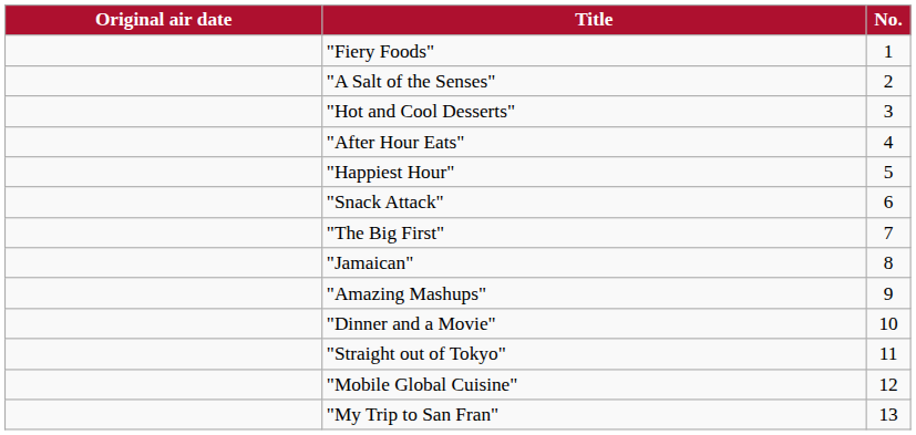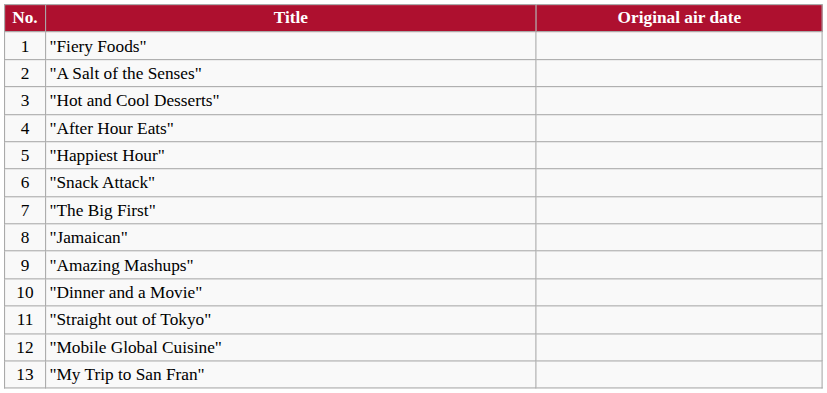 <table class="wikitable plainrowheaders" style="width:60%;">
 <tr>
+<th style="background-color: #AE102F; color: #FFFFFF;" width=5%>No.</th>
+<th style="background-color: #AE102F; color: #FFFFFF;" width=60%>Title</th>
 <th style="background-color: #AE102F; color: #FFFFFF;">Original air date</th>
-<th style="background-color: #AE102F; color: #FFFFFF;" width=60%>Title</th>
-<th style="background-color: #AE102F; color: #FFFFFF;" width=5%>No.</th>
 </tr>
 <tr>
+<td align=center>1</td>
+<td>"Fiery Foods"</td>
 <td align=center></td>
-<td>"Fiery Foods"</td>
-<td align=center>1</td>
 </tr>
 <tr>
+<td align=center>2</td>
+<td>"A Salt of the Senses"</td>
 <td align=center></td>
-<td>"A Salt of the Senses"</td>
-<td align=center>2</td>
 </tr>
 <tr>
+<td align=center>3</td>
+<td>"Hot and Cool Desserts"</td>
 <td align=center></td>
-<td>"Hot and Cool Desserts"</td>
-<td align=center>3</td>
 </tr>
 <tr>
+<td align=center>4</td>
+<td>"After Hour Eats"</td>
 <td align=center></td>
-<td>"After Hour Eats"</td>
-<td align=center>4</td>
 </tr>
 <tr>
+<td align=center>5</td>
+<td>"Happiest Hour"</td>
 <td align=center></td>
-<td>"Happiest Hour"</td>
-<td align=center>5</td>
 </tr>
 <tr>
+<td align=center>6</td>
+<td>"Snack Attack"</td>
 <td align=center></td>
-<td>"Snack Attack"</td>
-<td align=center>6</td>
 </tr>
 <tr>
+<td align=center>7</td>
+<td>"The Big First"</td>
 <td align=center></td>
-<td>"The Big First"</td>
-<td align=center>7</td>
 </tr>
 <tr>
+<td align=center>8</td>
+<td>"Jamaican"</td>
 <td align=center></td>
-<td>"Jamaican"</td>
-<td align=center>8</td>
 </tr>
 <tr>
+<td align=center>9</td>
+<td>"Amazing Mashups"</td>
 <td align=center></td>
-<td>"Amazing Mashups"</td>
-<td align=center>9</td>
 </tr>
 <tr>
+<td align=center>10</td>
+<td>"Dinner and a Movie"</td>
 <td align=center></td>
-<td>"Dinner and a Movie"</td>
-<td align=center>10</td>
 </tr>
 <tr>
+<td align=center>11</td>
+<td>"Straight out of Tokyo"</td>
 <td align=center></td>
-<td>"Straight out of Tokyo"</td>
-<td align=center>11</td>
 </tr>
 <tr>
+<td align=center>12</td>
+<td>"Mobile Global Cuisine"</td>
 <td align=center></td>
-<td>"Mobile Global Cuisine"</td>
-<td align=center>12</td>
 </tr>
 <tr>
+<td align=center>13</td>
+<td>"My Trip to San Fran"</td>
 <td align=center></td>
-<td>"My Trip to San Fran"</td>
-<td align=center>13</td>
 </tr>
 </table>
